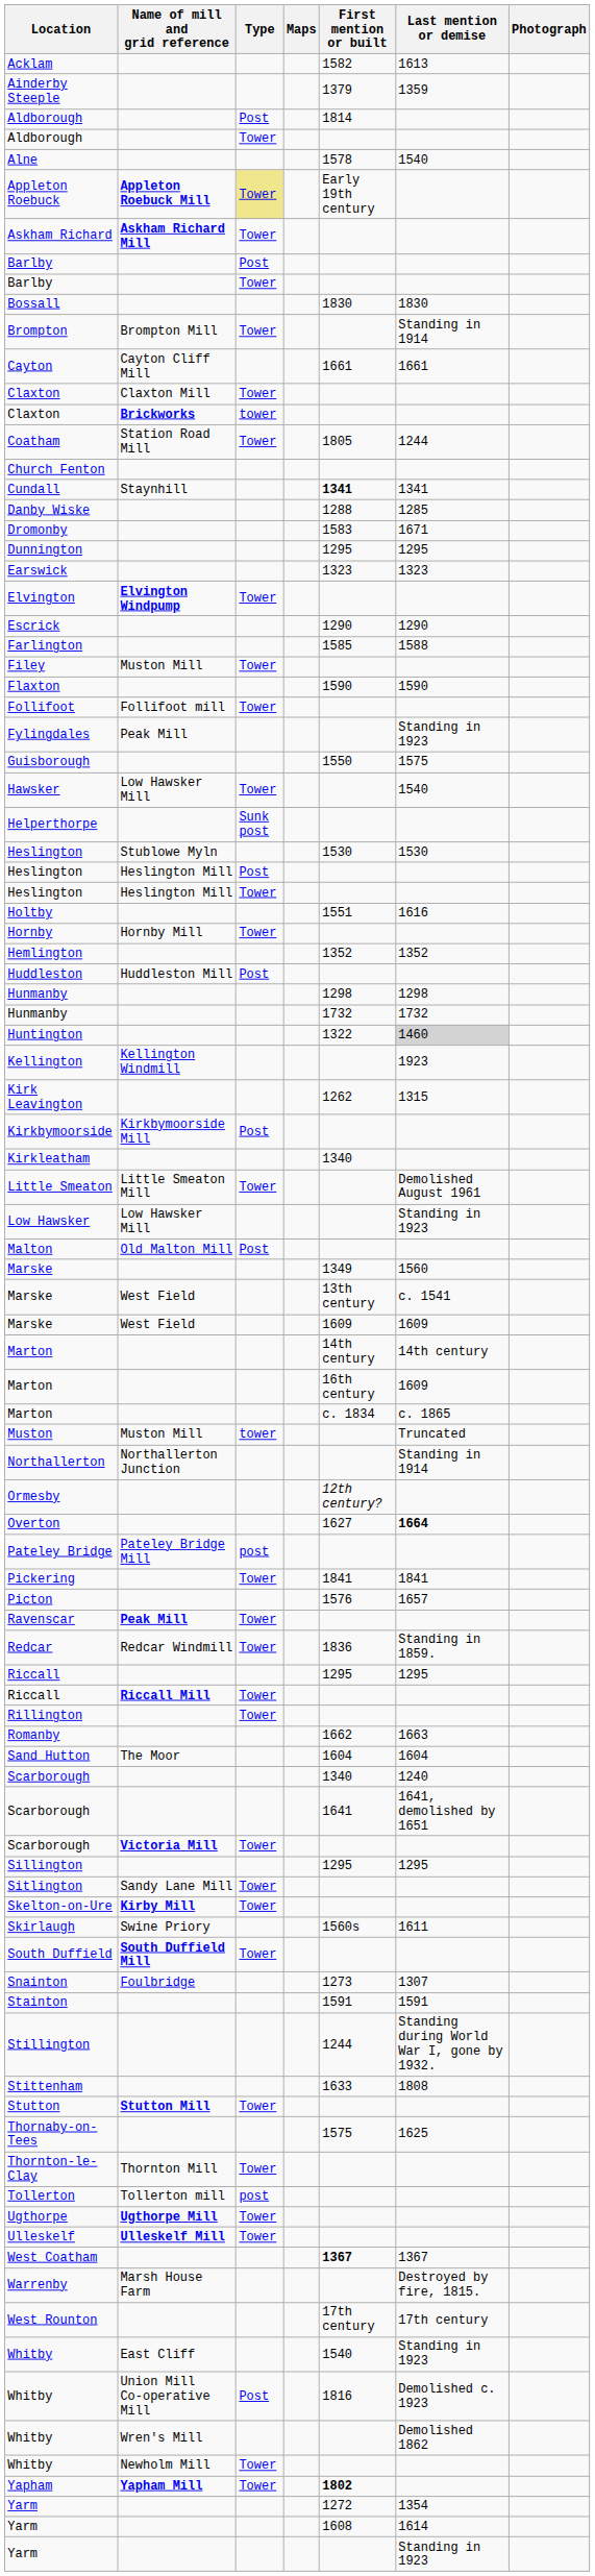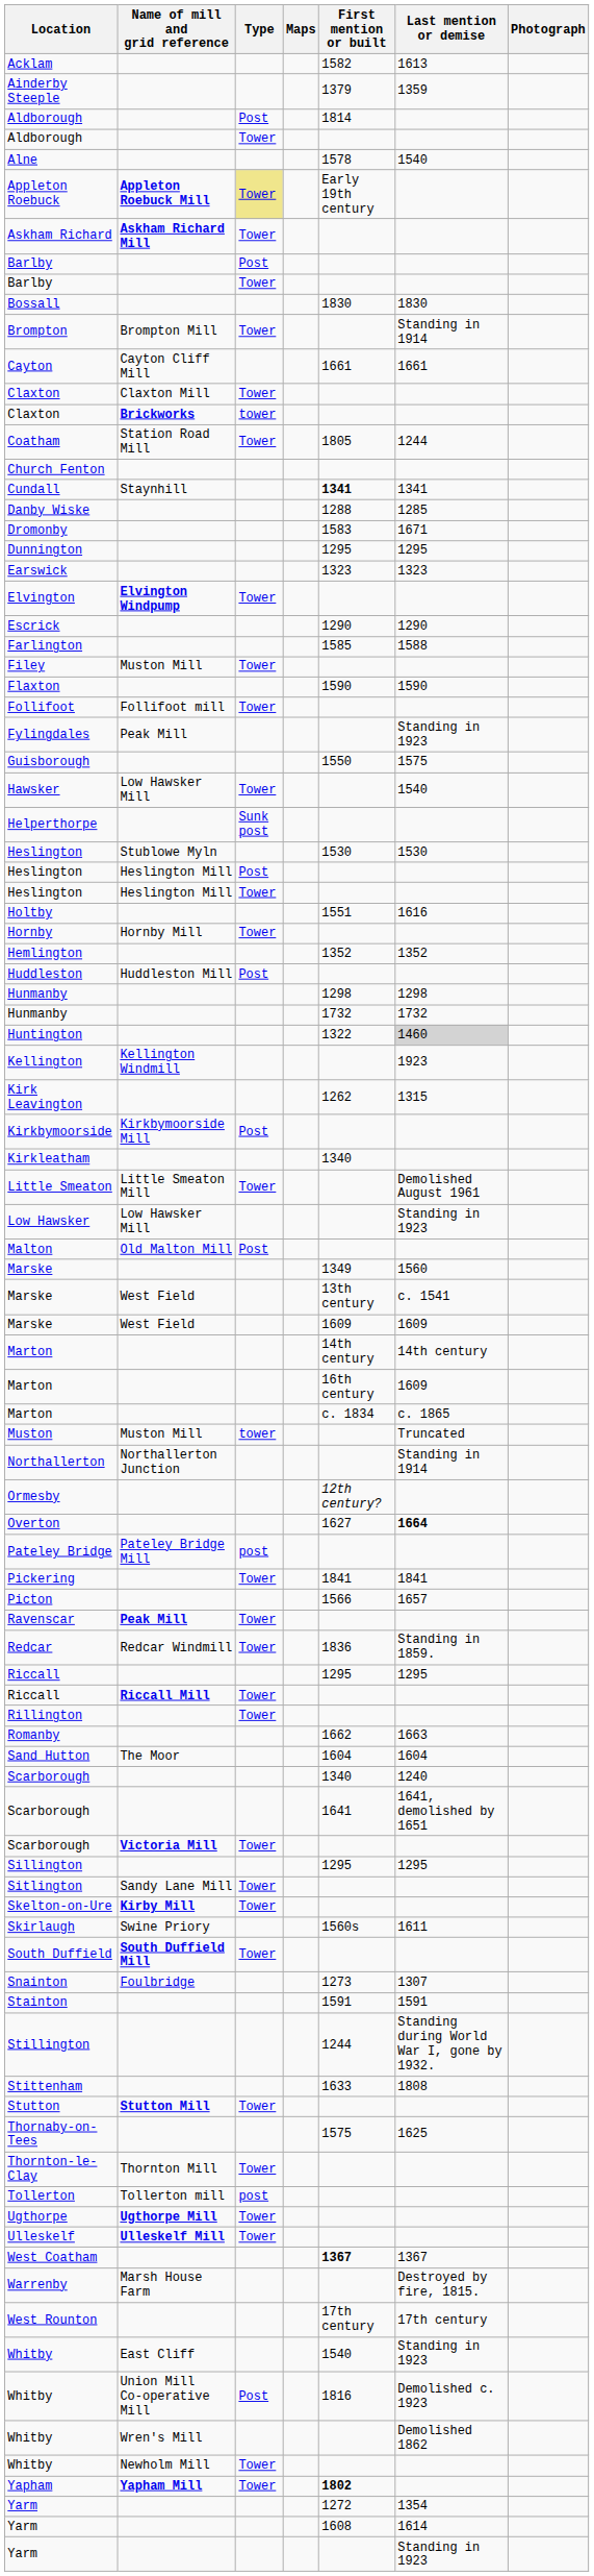 <table class="wikitable">
 <tr>
 <th>Location</th>
 <th>Name of mill and<br>grid reference</th>
 <th>Type</th>
 <th>Maps</th>
 <th>First mention<br>or built</th>
 <th>Last mention<br> or demise</th>
 <th>Photograph</th>
 </tr>
 <tr>
 <td><a href='#'>Acklam</a></td>
 <td></td>
 <td></td>
 <td></td>
 <td>1582</td>
 <td>1613</td>
 <td></td>
 </tr>
 <tr>
 <td><a href='#'>Ainderby Steeple</a></td>
 <td></td>
 <td></td>
 <td></td>
 <td>1379</td>
 <td>1359</td>
 <td></td>
 </tr>
 <tr>
 <td><a href='#'>Aldborough</a></td>
 <td></td>
 <td><a href='#'>Post</a></td>
 <td></td>
 <td>1814</td>
 <td></td>
 <td></td>
 </tr>
 <tr>
 <td>Aldborough</td>
 <td></td>
 <td><a href='#'>Tower</a></td>
 <td></td>
 <td></td>
 <td></td>
 <td></td>
 </tr>
 <tr>
 <td><a href='#'>Alne</a></td>
 <td></td>
 <td></td>
 <td></td>
 <td>1578</td>
 <td>1540</td>
 <td></td>
 </tr>
 <tr>
 <td><a href='#'>Appleton Roebuck</a></td>
 <td><strong><a href='#'>Appleton Roebuck Mill</a></strong><br></td>
 <td style="background: khaki;"><a href='#'>Tower</a></td>
 <td></td>
 <td>Early 19th century</td>
 <td></td>
 <td></td>
 </tr>
 <tr>
 <td><a href='#'>Askham Richard</a></td>
 <td><strong><a href='#'>Askham Richard Mill</a></strong><br></td>
 <td><a href='#'>Tower</a></td>
 <td></td>
 <td></td>
 <td></td>
 <td></td>
 </tr>
 <tr>
 <td><a href='#'>Barlby</a></td>
 <td></td>
 <td><a href='#'>Post</a></td>
 <td></td>
 <td></td>
 <td></td>
 <td></td>
 </tr>
 <tr>
 <td>Barlby</td>
 <td></td>
 <td><a href='#'>Tower</a></td>
 <td></td>
 <td></td>
 <td></td>
 <td></td>
 </tr>
 <tr>
 <td><a href='#'>Bossall</a></td>
 <td></td>
 <td></td>
 <td></td>
 <td>1830</td>
 <td>1830</td>
 <td></td>
 </tr>
 <tr>
 <td><a href='#'>Brompton</a></td>
 <td>Brompton Mill<br></td>
 <td><a href='#'>Tower</a></td>
 <td></td>
 <td></td>
 <td>Standing in 1914<br></td>
 <td></td>
 </tr>
 <tr>
 <td><a href='#'>Cayton</a></td>
 <td>Cayton Cliff Mill</td>
 <td></td>
 <td></td>
 <td>1661</td>
 <td>1661</td>
 <td></td>
 </tr>
 <tr>
 <td><a href='#'>Claxton</a></td>
 <td>Claxton Mill<br></td>
 <td><a href='#'>Tower</a></td>
 <td></td>
 <td></td>
 <td></td>
 <td></td>
 </tr>
 <tr>
 <td>Claxton</td>
 <td><strong><a href='#'>Brickworks</a></strong></td>
 <td><a href='#'>tower</a></td>
 <td></td>
 <td></td>
 <td></td>
 <td></td>
 </tr>
 <tr>
 <td><a href='#'>Coatham</a></td>
 <td>Station Road Mill</td>
 <td><a href='#'>Tower</a></td>
 <td></td>
 <td>1805</td>
 <td>1244</td>
 <td></td>
 </tr>
 <tr>
 <td><a href='#'>Church Fenton</a></td>
 <td></td>
 <td></td>
 <td></td>
 <td></td>
 <td></td>
 <td></td>
 </tr>
 <tr>
 <td><a href='#'>Cundall</a></td>
 <td>Staynhill</td>
 <td></td>
 <td></td>
 <td><strong>1341</strong></td>
 <td>1341</td>
 <td></td>
 </tr>
 <tr>
 <td><a href='#'>Danby Wiske</a></td>
 <td></td>
 <td></td>
 <td></td>
 <td>1288</td>
 <td>1285</td>
 <td></td>
 </tr>
 <tr>
 <td><a href='#'>Dromonby</a></td>
 <td></td>
 <td></td>
 <td></td>
 <td>1583</td>
 <td>1671</td>
 <td></td>
 </tr>
 <tr>
 <td><a href='#'>Dunnington</a></td>
 <td></td>
 <td></td>
 <td></td>
 <td>1295</td>
 <td>1295</td>
 <td></td>
 </tr>
 <tr>
 <td><a href='#'>Earswick</a></td>
 <td></td>
 <td></td>
 <td></td>
 <td>1323</td>
 <td>1323</td>
 <td></td>
 </tr>
 <tr>
 <td><a href='#'>Elvington</a></td>
 <td><strong><a href='#'>Elvington Windpump</a></strong><br></td>
 <td><a href='#'>Tower</a></td>
 <td></td>
 <td></td>
 <td></td>
 <td></td>
 </tr>
 <tr>
 <td><a href='#'>Escrick</a></td>
 <td></td>
 <td></td>
 <td></td>
 <td>1290</td>
 <td>1290</td>
 <td></td>
 </tr>
 <tr>
 <td><a href='#'>Farlington</a></td>
 <td></td>
 <td></td>
 <td></td>
 <td>1585</td>
 <td>1588</td>
 <td></td>
 </tr>
 <tr>
 <td><a href='#'>Filey</a></td>
 <td>Muston Mill<br></td>
 <td><a href='#'>Tower</a></td>
 <td></td>
 <td></td>
 <td></td>
 <td></td>
 </tr>
 <tr>
 <td><a href='#'>Flaxton</a></td>
 <td></td>
 <td></td>
 <td></td>
 <td>1590</td>
 <td>1590</td>
 <td></td>
 </tr>
 <tr>
 <td><a href='#'>Follifoot</a></td>
 <td>Follifoot mill<br></td>
 <td><a href='#'>Tower</a></td>
 <td></td>
 <td></td>
 <td></td>
 <td></td>
 </tr>
 <tr>
 <td><a href='#'>Fylingdales</a></td>
 <td>Peak Mill</td>
 <td></td>
 <td></td>
 <td></td>
 <td>Standing in 1923</td>
 <td></td>
 </tr>
 <tr>
 <td><a href='#'>Guisborough</a></td>
 <td></td>
 <td></td>
 <td></td>
 <td>1550</td>
 <td>1575</td>
 <td></td>
 </tr>
 <tr>
 <td><a href='#'>Hawsker</a></td>
 <td>Low Hawsker Mill <br></td>
 <td><a href='#'>Tower</a></td>
 <td></td>
 <td></td>
 <td>1540</td>
 <td></td>
 </tr>
 <tr>
 <td><a href='#'>Helperthorpe</a></td>
 <td></td>
 <td><a href='#'>Sunk post</a></td>
 <td></td>
 <td></td>
 <td></td>
 <td></td>
 </tr>
 <tr>
 <td><a href='#'>Heslington</a></td>
 <td>Stublowe Myln</td>
 <td></td>
 <td></td>
 <td>1530</td>
 <td>1530</td>
 <td></td>
 </tr>
 <tr>
 <td>Heslington</td>
 <td>Heslington Mill</td>
 <td><a href='#'>Post</a></td>
 <td></td>
 <td></td>
 <td></td>
 <td></td>
 </tr>
 <tr>
 <td>Heslington</td>
 <td>Heslington Mill</td>
 <td><a href='#'>Tower</a></td>
 <td></td>
 <td></td>
 <td></td>
 <td></td>
 </tr>
 <tr>
 <td><a href='#'>Holtby</a></td>
 <td></td>
 <td></td>
 <td></td>
 <td>1551</td>
 <td>1616</td>
 <td></td>
 </tr>
 <tr>
 <td><a href='#'>Hornby</a></td>
 <td>Hornby Mill<br></td>
 <td><a href='#'>Tower</a></td>
 <td></td>
 <td></td>
 <td></td>
 <td></td>
 </tr>
 <tr>
 <td><a href='#'>Hemlington</a></td>
 <td></td>
 <td></td>
 <td></td>
 <td>1352</td>
 <td>1352</td>
 <td></td>
 </tr>
 <tr>
 <td><a href='#'>Huddleston</a></td>
 <td>Huddleston Mill<br></td>
 <td><a href='#'>Post</a></td>
 <td></td>
 <td></td>
 <td></td>
 <td></td>
 </tr>
 <tr>
 <td><a href='#'>Hunmanby</a></td>
 <td></td>
 <td></td>
 <td></td>
 <td>1298</td>
 <td>1298</td>
 <td></td>
 </tr>
 <tr>
 <td>Hunmanby</td>
 <td></td>
 <td></td>
 <td></td>
 <td>1732</td>
 <td>1732</td>
 <td></td>
 </tr>
 <tr>
 <td><a href='#'>Huntington</a></td>
 <td></td>
 <td></td>
 <td></td>
 <td>1322</td>
 <td style="background: lightgrey;">1460</td>
 <td></td>
 </tr>
 <tr>
 <td><a href='#'>Kellington</a></td>
 <td><a href='#'>Kellington Windmill</a> <br></td>
 <td></td>
 <td></td>
 <td></td>
 <td>1923 </td>
 <td></td>
 </tr>
 <tr>
 <td><a href='#'>Kirk Leavington</a></td>
 <td></td>
 <td></td>
 <td></td>
 <td>1262</td>
 <td>1315</td>
 <td></td>
 </tr>
 <tr>
 <td><a href='#'>Kirkbymoorside</a></td>
 <td><a href='#'>Kirkbymoorside Mill</a><br></td>
 <td><a href='#'>Post</a></td>
 <td></td>
 <td></td>
 <td></td>
 <td></td>
 </tr>
 <tr>
 <td><a href='#'>Kirkleatham</a></td>
 <td></td>
 <td></td>
 <td></td>
 <td>1340</td>
 <td></td>
 <td></td>
 </tr>
 <tr>
 <td><a href='#'>Little Smeaton</a></td>
 <td>Little Smeaton Mill</td>
 <td><a href='#'>Tower</a></td>
 <td></td>
 <td></td>
 <td>Demolished August 1961</td>
 <td></td>
 </tr>
 <tr>
 <td><a href='#'>Low Hawsker</a></td>
 <td>Low Hawsker Mill</td>
 <td></td>
 <td></td>
 <td></td>
 <td>Standing in 1923</td>
 <td></td>
 </tr>
 <tr>
 <td><a href='#'>Malton</a></td>
 <td><a href='#'>Old Malton Mill</a><br></td>
 <td><a href='#'>Post</a></td>
 <td></td>
 <td></td>
 <td></td>
 <td></td>
 </tr>
 <tr>
 <td><a href='#'>Marske</a></td>
 <td></td>
 <td></td>
 <td></td>
 <td>1349</td>
 <td>1560</td>
 <td></td>
 </tr>
 <tr>
 <td>Marske</td>
 <td>West Field</td>
 <td></td>
 <td></td>
 <td>13th century</td>
 <td>c. 1541</td>
 <td></td>
 </tr>
 <tr>
 <td>Marske</td>
 <td>West Field</td>
 <td></td>
 <td></td>
 <td>1609</td>
 <td>1609</td>
 <td></td>
 </tr>
 <tr>
 <td><a href='#'>Marton</a></td>
 <td></td>
 <td></td>
 <td></td>
 <td>14th century</td>
 <td>14th century</td>
 <td></td>
 </tr>
 <tr>
 <td>Marton</td>
 <td></td>
 <td></td>
 <td></td>
 <td>16th century</td>
 <td>1609</td>
 <td></td>
 </tr>
 <tr>
 <td>Marton</td>
 <td></td>
 <td></td>
 <td></td>
 <td>c. 1834</td>
 <td>c. 1865</td>
 <td></td>
 </tr>
 <tr>
 <td><a href='#'>Muston</a></td>
 <td>Muston Mill<br></td>
 <td><a href='#'>tower</a></td>
 <td></td>
 <td></td>
 <td>Truncated</td>
 <td></td>
 </tr>
 <tr>
 <td><a href='#'>Northallerton</a></td>
 <td>Northallerton Junction</td>
 <td></td>
 <td></td>
 <td></td>
 <td>Standing in 1914</td>
 <td></td>
 </tr>
 <tr>
 <td><a href='#'>Ormesby</a></td>
 <td></td>
 <td></td>
 <td></td>
 <td><em>12th century?</em></td>
 <td></td>
 <td></td>
 </tr>
 <tr>
 <td><a href='#'>Overton</a></td>
 <td></td>
 <td></td>
 <td></td>
 <td>1627</td>
 <td><strong>1664</strong></td>
 <td></td>
 </tr>
 <tr>
 <td><a href='#'>Pateley Bridge</a></td>
 <td><a href='#'>Pateley Bridge Mill</a><br></td>
 <td><a href='#'>post</a></td>
 <td></td>
 <td></td>
 <td></td>
 <td></td>
 </tr>
 <tr>
 <td><a href='#'>Pickering</a></td>
 <td></td>
 <td><a href='#'>Tower</a></td>
 <td></td>
 <td>1841</td>
 <td>1841</td>
 <td></td>
 </tr>
 <tr>
 <td><a href='#'>Picton</a></td>
 <td></td>
 <td></td>
 <td></td>
-<td>1576</td>
+<td>1566</td>
 <td>1657</td>
 <td></td>
 </tr>
 <tr>
 <td><a href='#'>Ravenscar</a></td>
 <td><strong><a href='#'>Peak Mill</a></strong><br></td>
 <td><a href='#'>Tower</a></td>
 <td></td>
 <td></td>
 <td></td>
 <td></td>
 </tr>
 <tr>
 <td><a href='#'>Redcar</a></td>
 <td>Redcar Windmill<br></td>
 <td><a href='#'>Tower</a></td>
 <td></td>
 <td>1836</td>
 <td>Standing in 1859.</td>
 <td></td>
 </tr>
 <tr>
 <td><a href='#'>Riccall</a></td>
 <td></td>
 <td></td>
 <td></td>
 <td>1295</td>
 <td>1295</td>
 <td></td>
 </tr>
 <tr>
 <td>Riccall</td>
 <td><strong><a href='#'>Riccall Mill</a></strong><br></td>
 <td><a href='#'>Tower</a></td>
 <td></td>
 <td></td>
 <td></td>
 <td></td>
 </tr>
 <tr>
 <td><a href='#'>Rillington</a></td>
 <td></td>
 <td><a href='#'>Tower</a></td>
 <td></td>
 <td></td>
 <td></td>
 <td></td>
 </tr>
 <tr>
 <td><a href='#'>Romanby</a></td>
 <td></td>
 <td></td>
 <td></td>
 <td>1662</td>
 <td>1663</td>
 <td></td>
 </tr>
 <tr>
 <td><a href='#'>Sand Hutton</a></td>
 <td>The Moor</td>
 <td></td>
 <td></td>
 <td>1604</td>
 <td>1604</td>
 <td></td>
 </tr>
 <tr>
 <td><a href='#'>Scarborough</a></td>
 <td></td>
 <td></td>
 <td></td>
 <td>1340</td>
 <td>1240</td>
 <td></td>
 </tr>
 <tr>
 <td>Scarborough</td>
 <td></td>
 <td></td>
 <td></td>
 <td>1641</td>
 <td>1641, demolished by 1651</td>
 <td></td>
 </tr>
 <tr>
 <td>Scarborough</td>
 <td><strong><a href='#'>Victoria Mill</a></strong><br></td>
 <td><a href='#'>Tower</a></td>
 <td></td>
 <td></td>
 <td></td>
 <td></td>
 </tr>
 <tr>
 <td><a href='#'>Sillington</a></td>
 <td></td>
 <td></td>
 <td></td>
 <td>1295</td>
 <td>1295</td>
 <td></td>
 </tr>
 <tr>
 <td><a href='#'>Sitlington</a></td>
 <td>Sandy Lane Mill<br></td>
 <td><a href='#'>Tower</a></td>
 <td></td>
 <td></td>
 <td></td>
 <td></td>
 </tr>
 <tr>
 <td><a href='#'>Skelton-on-Ure</a></td>
 <td><strong><a href='#'>Kirby Mill</a></strong><br></td>
 <td><a href='#'>Tower</a></td>
 <td></td>
 <td></td>
 <td></td>
 <td></td>
 </tr>
 <tr>
 <td><a href='#'>Skirlaugh</a></td>
 <td>Swine Priory</td>
 <td></td>
 <td></td>
 <td>1560s</td>
 <td>1611</td>
 <td></td>
 </tr>
 <tr>
 <td><a href='#'>South Duffield</a></td>
 <td><strong><a href='#'>South Duffield Mill</a></strong><br></td>
 <td><a href='#'>Tower</a></td>
 <td></td>
 <td></td>
 <td></td>
 <td></td>
 </tr>
 <tr>
 <td><a href='#'>Snainton</a></td>
 <td><a href='#'>Foulbridge</a></td>
 <td></td>
 <td></td>
 <td>1273</td>
 <td>1307</td>
 <td></td>
 </tr>
 <tr>
 <td><a href='#'>Stainton</a></td>
 <td></td>
 <td></td>
 <td></td>
 <td>1591</td>
 <td>1591</td>
 <td></td>
 </tr>
 <tr>
 <td><a href='#'>Stillington</a></td>
 <td></td>
 <td></td>
 <td></td>
 <td>1244</td>
 <td>Standing during World War I, gone by 1932.</td>
 <td></td>
 </tr>
 <tr>
 <td><a href='#'>Stittenham</a></td>
 <td></td>
 <td></td>
 <td></td>
 <td>1633</td>
 <td>1808</td>
 <td></td>
 </tr>
 <tr>
 <td><a href='#'>Stutton</a></td>
 <td><strong><a href='#'>Stutton Mill</a></strong><br></td>
 <td><a href='#'>Tower</a></td>
 <td></td>
 <td></td>
 <td></td>
 <td></td>
 </tr>
 <tr>
 <td><a href='#'>Thornaby-on-Tees</a></td>
 <td></td>
 <td></td>
 <td></td>
 <td>1575</td>
 <td>1625</td>
 <td></td>
 </tr>
 <tr>
 <td><a href='#'>Thornton-le-Clay</a></td>
 <td>Thornton Mill<br></td>
 <td><a href='#'>Tower</a></td>
 <td></td>
 <td></td>
 <td></td>
 <td></td>
 </tr>
 <tr>
 <td><a href='#'>Tollerton</a></td>
 <td>Tollerton mill<br></td>
 <td><a href='#'>post</a></td>
 <td></td>
 <td></td>
 <td></td>
 <td></td>
 </tr>
 <tr>
 <td><a href='#'>Ugthorpe</a></td>
 <td><strong><a href='#'>Ugthorpe Mill</a></strong><br></td>
 <td><a href='#'>Tower</a></td>
 <td></td>
 <td></td>
 <td></td>
 <td></td>
 </tr>
 <tr>
 <td><a href='#'>Ulleskelf</a></td>
 <td><strong><a href='#'>Ulleskelf Mill</a></strong><br></td>
 <td><a href='#'>Tower</a></td>
 <td></td>
 <td></td>
 <td></td>
 <td></td>
 </tr>
 <tr>
 <td><a href='#'>West Coatham</a></td>
 <td></td>
 <td></td>
 <td></td>
 <td><strong>1367</strong></td>
 <td>1367</td>
 <td></td>
 </tr>
 <tr>
 <td><a href='#'>Warrenby</a></td>
 <td>Marsh House Farm</td>
 <td></td>
 <td></td>
 <td></td>
 <td>Destroyed by fire, 1815.</td>
 <td></td>
 </tr>
 <tr>
 <td><a href='#'>West Rounton</a></td>
 <td></td>
 <td></td>
 <td></td>
 <td>17th century</td>
 <td>17th century</td>
 <td></td>
 </tr>
 <tr>
 <td><a href='#'>Whitby</a></td>
 <td>East Cliff</td>
 <td></td>
 <td></td>
 <td>1540</td>
 <td>Standing in 1923</td>
 <td></td>
 </tr>
 <tr>
 <td>Whitby</td>
 <td>Union Mill<br>Co-operative Mill<br></td>
 <td><a href='#'>Post</a></td>
 <td></td>
 <td>1816</td>
 <td>Demolished c. 1923<br></td>
 <td></td>
 </tr>
 <tr>
 <td>Whitby</td>
 <td>Wren's Mill</td>
 <td></td>
 <td></td>
 <td></td>
 <td>Demolished 1862</td>
 <td></td>
 </tr>
 <tr>
 <td>Whitby</td>
 <td>Newholm Mill</td>
 <td><a href='#'>Tower</a></td>
 <td></td>
 <td></td>
 <td></td>
 <td></td>
 </tr>
 <tr>
 <td><a href='#'>Yapham</a></td>
 <td><strong><a href='#'>Yapham Mill</a></strong><br></td>
 <td><a href='#'>Tower</a></td>
 <td></td>
 <td><strong>1802</strong></td>
 <td></td>
 <td></td>
 </tr>
 <tr>
 <td><a href='#'>Yarm</a></td>
 <td></td>
 <td></td>
 <td></td>
 <td>1272</td>
 <td>1354</td>
 <td></td>
 </tr>
 <tr>
 <td>Yarm</td>
 <td></td>
 <td></td>
 <td></td>
 <td>1608</td>
 <td>1614</td>
 <td></td>
 </tr>
 <tr>
 <td>Yarm</td>
 <td></td>
 <td></td>
 <td></td>
 <td></td>
 <td>Standing in 1923</td>
 <td></td>
 </tr>
 </table>
